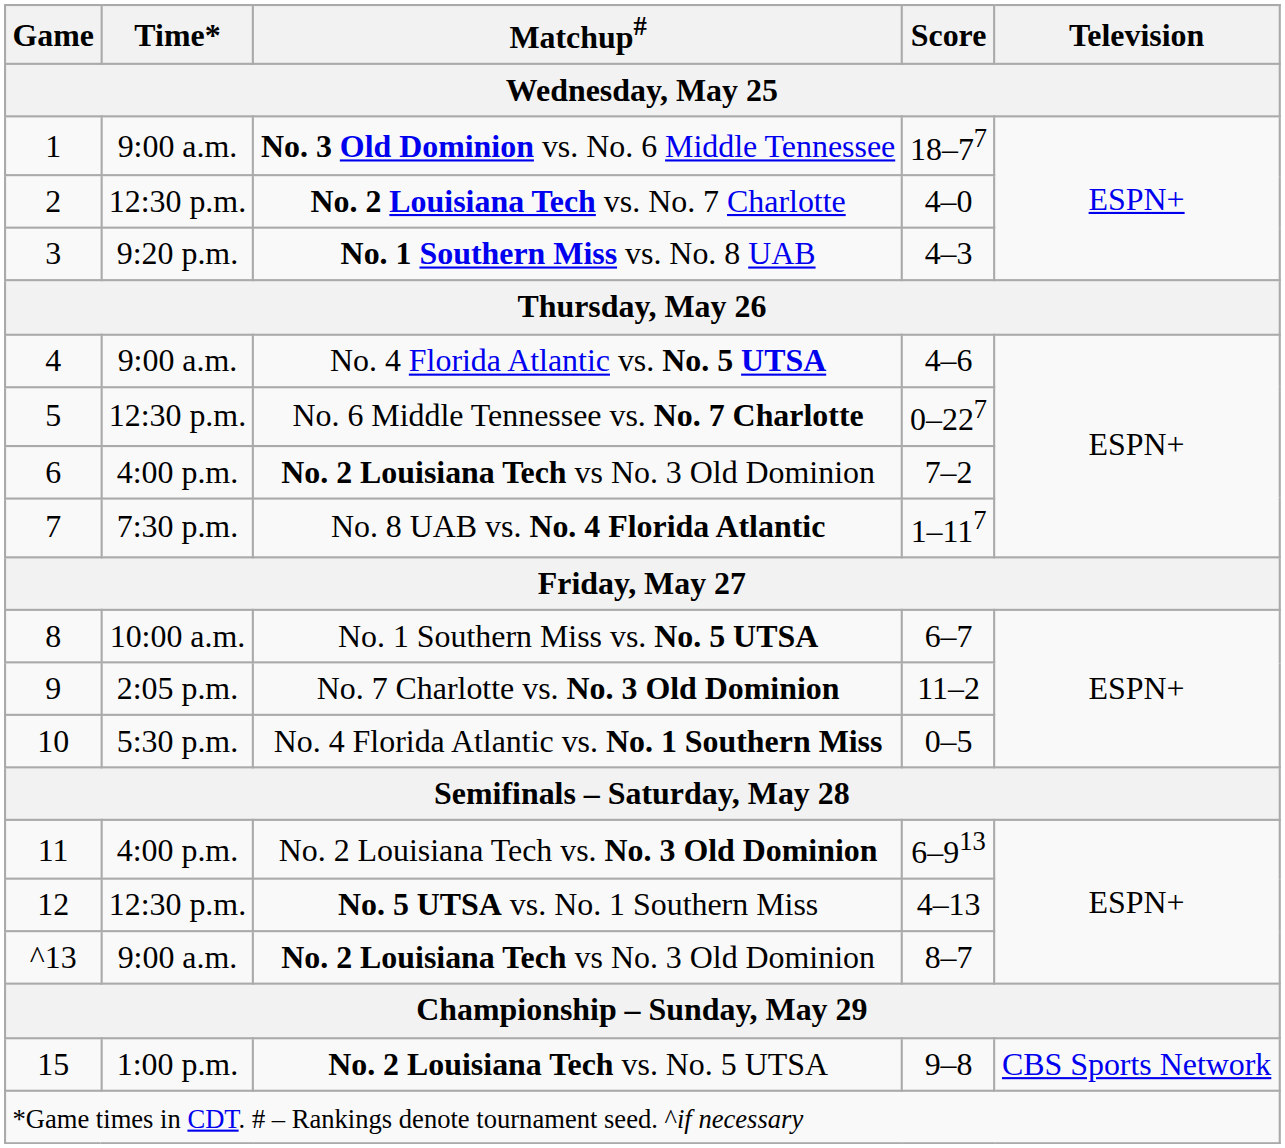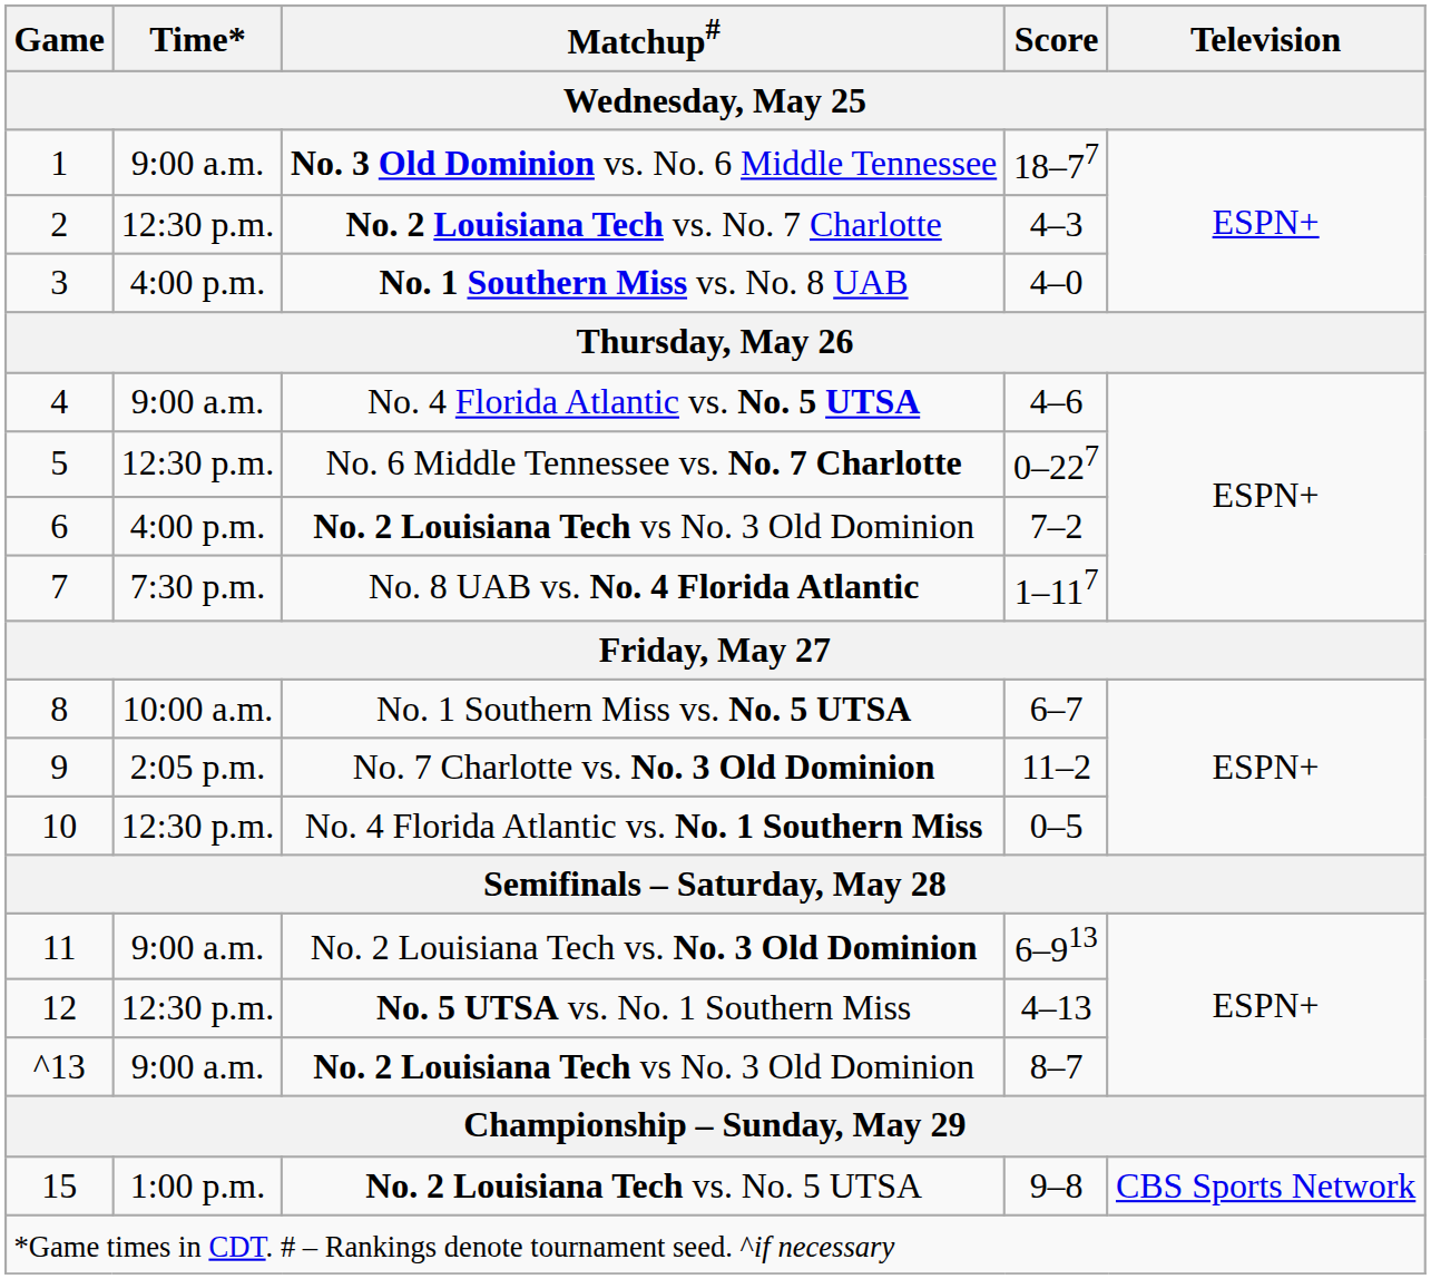 <table class="wikitable" style="font-size: 95%">
 <tr align="center">
 <th>Game</th>
 <th>Time*</th>
 <th>Matchup<sup>#</sup></th>
 <th>Score</th>
 <th>Television</th>
 </tr>
 <tr>
 <th colspan=6>Wednesday, May 25</th>
 </tr>
 <tr>
 <td style="text-align:center;">1</td>
 <td style="text-align:center;">9:00 a.m.</td>
 <td style="text-align:center;"><strong>No. 3 <a href='#'>Old Dominion</a></strong> vs. No. 6 <a href='#'>Middle Tennessee</a></td>
 <td style="text-align:center;">18–7<sup>7</sup></td>
 <td rowspan=3 style="text-align:center;"><a href='#'>ESPN+</a></td>
 </tr>
 <tr>
 <td style="text-align:center;">2</td>
 <td style="text-align:center;">12:30 p.m.</td>
 <td style="text-align:center;"><strong>No. 2 <a href='#'>Louisiana Tech</a></strong> vs. No. 7 <a href='#'>Charlotte</a></td>
-<td style="text-align:center;">4–0</td>
+<td style="text-align:center;">4–3</td>
 </tr>
 <tr>
 <td style="text-align:center;">3</td>
-<td style="text-align:center;">9:20 p.m.</td>
+<td style="text-align:center;">4:00 p.m.</td>
 <td style="text-align:center;"><strong>No. 1 <a href='#'>Southern Miss</a></strong> vs. No. 8 <a href='#'>UAB</a></td>
-<td style="text-align:center;">4–3</td>
+<td style="text-align:center;">4–0</td>
 </tr>
 <tr>
 <th colspan=6>Thursday, May 26</th>
 </tr>
 <tr>
 <td style="text-align:center;">4</td>
 <td style="text-align:center;">9:00 a.m.</td>
 <td style="text-align:center;">No. 4 <a href='#'>Florida Atlantic</a> vs. <strong>No. 5 <a href='#'>UTSA</a></strong></td>
 <td style="text-align:center;">4–6</td>
 <td rowspan=4 style="text-align:center;">ESPN+</td>
 </tr>
 <tr>
 <td style="text-align:center;">5</td>
 <td style="text-align:center;">12:30 p.m.</td>
 <td style="text-align:center;">No. 6 Middle Tennessee vs. <strong>No. 7 Charlotte</strong></td>
 <td style="text-align:center;">0–22<sup>7</sup></td>
 </tr>
 <tr>
 <td style="text-align:center;">6</td>
 <td style="text-align:center;">4:00 p.m.</td>
 <td style="text-align:center;"><strong>No. 2 Louisiana Tech</strong> vs No. 3 Old Dominion</td>
 <td style="text-align:center;">7–2</td>
 </tr>
 <tr>
 <td style="text-align:center;">7</td>
 <td style="text-align:center;">7:30 p.m.</td>
 <td style="text-align:center;">No. 8 UAB vs. <strong>No. 4 Florida Atlantic</strong></td>
 <td style="text-align:center;">1–11<sup>7</sup></td>
 </tr>
 <tr>
 <th colspan=6>Friday, May 27</th>
 </tr>
 <tr>
 <td style="text-align:center;">8</td>
 <td style="text-align:center;">10:00 a.m.</td>
 <td style="text-align:center;">No. 1 Southern Miss vs. <strong>No. 5 UTSA</strong></td>
 <td style="text-align:center;">6–7</td>
 <td rowspan=3 style="text-align:center;">ESPN+</td>
 </tr>
 <tr>
 <td style="text-align:center;">9</td>
 <td style="text-align:center;">2:05 p.m.</td>
 <td style="text-align:center;">No. 7 Charlotte vs. <strong>No. 3 Old Dominion</strong></td>
 <td style="text-align:center;">11–2</td>
 </tr>
 <tr>
 <td style="text-align:center;">10</td>
-<td style="text-align:center;">5:30 p.m.</td>
+<td style="text-align:center;">12:30 p.m.</td>
 <td style="text-align:center;">No. 4 Florida Atlantic vs. <strong>No. 1 Southern Miss</strong></td>
 <td style="text-align:center;">0–5</td>
 </tr>
 <tr>
 <th colspan=6>Semifinals – Saturday, May 28</th>
 </tr>
 <tr>
 <td style="text-align:center;">11</td>
-<td style="text-align:center;">4:00 p.m.</td>
+<td style="text-align:center;">9:00 a.m.</td>
 <td style="text-align:center;">No. 2 Louisiana Tech vs. <strong>No. 3 Old Dominion</strong></td>
 <td style="text-align:center;">6–9<sup>13</sup></td>
 <td rowspan=3 style="text-align:center;">ESPN+</td>
 </tr>
 <tr>
 <td style="text-align:center;">12</td>
 <td style="text-align:center;">12:30 p.m.</td>
 <td style="text-align:center;"><strong>No. 5 UTSA</strong> vs. No. 1 Southern Miss</td>
 <td style="text-align:center;">4–13</td>
 </tr>
 <tr>
 <td style="text-align:center;">^13</td>
 <td style="text-align:center;">9:00 a.m.</td>
 <td style="text-align:center;"><strong>No. 2 Louisiana Tech</strong> vs No. 3 Old Dominion</td>
 <td style="text-align:center;">8–7</td>
 </tr>
 <tr>
 <th colspan=6>Championship – Sunday, May 29</th>
 </tr>
 <tr>
 <td style="text-align:center;">15</td>
 <td style="text-align:center;">1:00 p.m.</td>
 <td style="text-align:center;"><strong>No. 2 Louisiana Tech</strong> vs. No. 5 UTSA</td>
 <td style="text-align:center;">9–8</td>
 <td style="text-align:center;"><a href='#'>CBS Sports Network</a></td>
 </tr>
 <tr>
 <td colspan=6><small>*Game times in <a href='#'>CDT</a>. # – Rankings denote tournament seed. ^<em>if necessary</em></small></td>
 </tr>
 </table>
